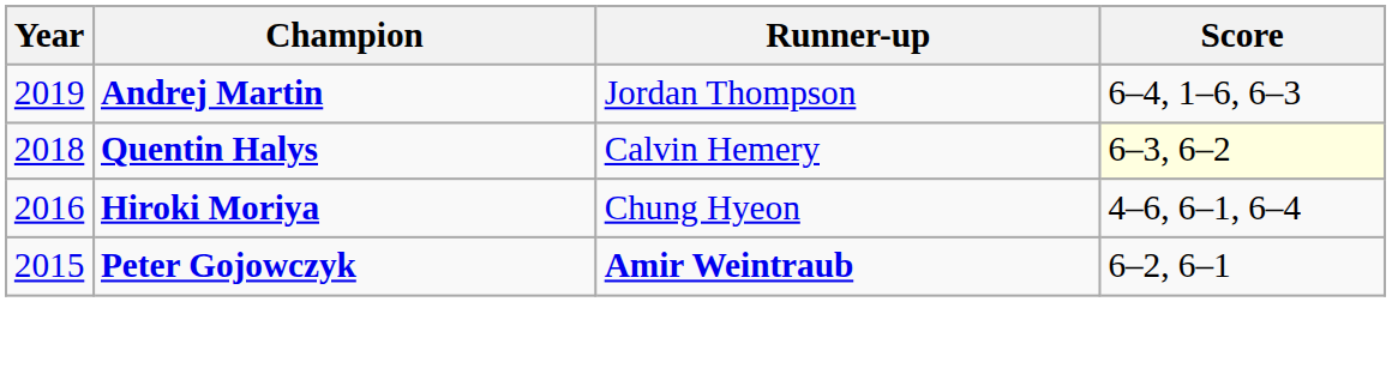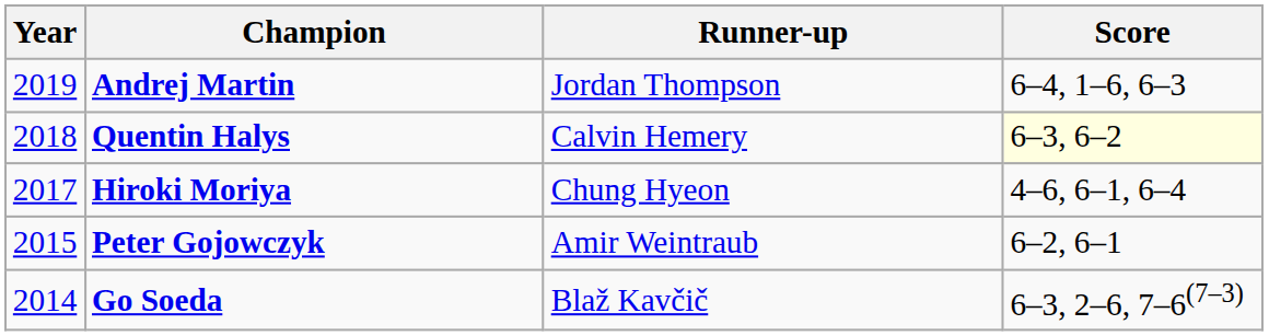 <table class="wikitable" style="font-size:90%">
 <tr>
 <th>Year</th>
 <th width="200">Champion</th>
 <th width="200">Runner-up</th>
 <th width="110">Score</th>
 </tr>
 <tr>
 <td><a href='#'>2019</a></td>
 <td> <strong><a href='#'>Andrej Martin</a></strong></td>
 <td> <a href='#'>Jordan Thompson</a></td>
 <td>6–4, 1–6, 6–3</td>
 </tr>
 <tr>
 <td><a href='#'>2018</a></td>
 <td> <strong><a href='#'>Quentin Halys</a></strong></td>
 <td> <a href='#'>Calvin Hemery</a></td>
 <td style="background: lightyellow;">6–3, 6–2</td>
 </tr>
 <tr>
-<td><a href='#'>2016</a></td>
+<td><a href='#'>2017</a></td>
 <td> <strong><a href='#'>Hiroki Moriya</a></strong></td>
 <td> <a href='#'>Chung Hyeon</a></td>
 <td>4–6, 6–1, 6–4</td>
 </tr>
 <tr>
 <td><a href='#'>2015</a></td>
 <td> <strong><a href='#'>Peter Gojowczyk</a></strong></td>
-<td><strong> <a href='#'>Amir Weintraub</a></strong></td>
+<td> <a href='#'>Amir Weintraub</a></td>
 <td>6–2, 6–1</td>
 </tr>
+<tr>
+<td><a href='#'>2014</a></td>
+<td> <strong><a href='#'>Go Soeda</a></strong></td>
+<td> <a href='#'>Blaž Kavčič</a></td>
+<td>6–3, 2–6, 7–6<sup>(7–3)</sup></td>
+</tr>
 </table>
